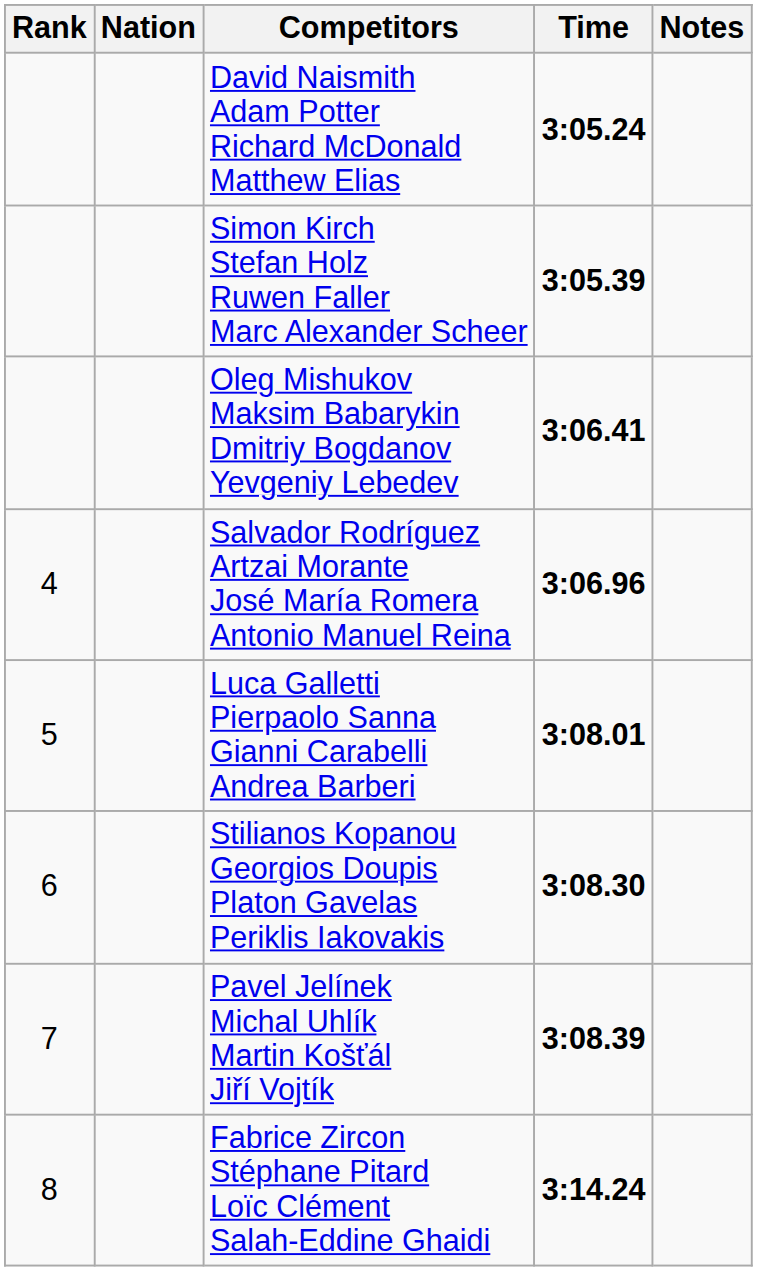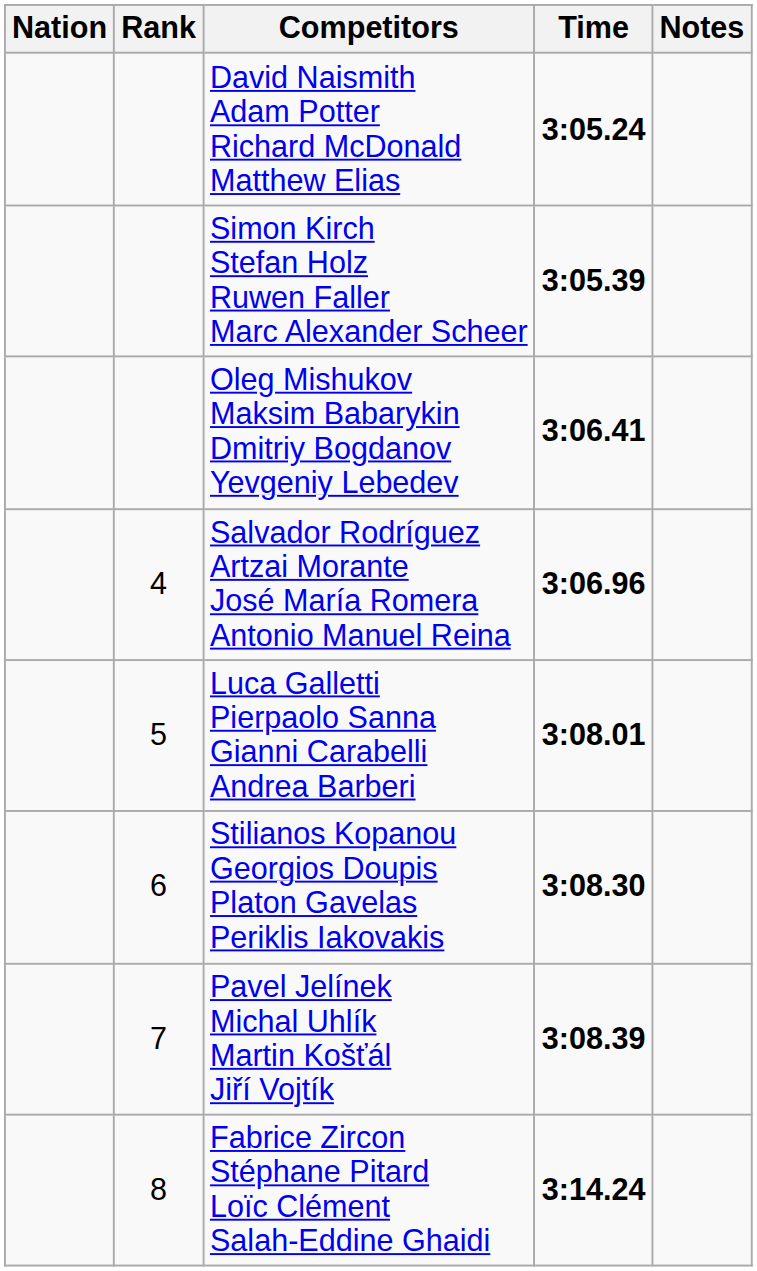 <table class="wikitable sortable" style="text-align:center">
 <tr>
+<th>Nation</th>
 <th>Rank</th>
-<th>Nation</th>
 <th>Competitors</th>
 <th>Time</th>
 <th>Notes</th>
 </tr>
 <tr>
+<td align=left></td>
 <td></td>
-<td align=left></td>
 <td align=left><a href='#'>David Naismith</a><br><a href='#'>Adam Potter</a><br><a href='#'>Richard McDonald</a><br><a href='#'>Matthew Elias</a></td>
 <td><strong>3:05.24</strong></td>
 <td></td>
 </tr>
 <tr>
+<td align=left></td>
 <td></td>
-<td align=left></td>
 <td align=left><a href='#'>Simon Kirch</a><br><a href='#'>Stefan Holz</a><br><a href='#'>Ruwen Faller</a><br><a href='#'>Marc Alexander Scheer</a></td>
 <td><strong>3:05.39</strong></td>
 <td></td>
 </tr>
 <tr>
+<td align=left></td>
 <td></td>
-<td align=left></td>
 <td align=left><a href='#'>Oleg Mishukov</a><br><a href='#'>Maksim Babarykin</a><br><a href='#'>Dmitriy Bogdanov</a><br><a href='#'>Yevgeniy Lebedev</a></td>
 <td><strong>3:06.41</strong></td>
 <td></td>
 </tr>
 <tr>
+<td align=left></td>
 <td>4</td>
-<td align=left></td>
 <td align=left><a href='#'>Salvador Rodríguez</a><br><a href='#'>Artzai Morante</a><br><a href='#'>José María Romera</a><br><a href='#'>Antonio Manuel Reina</a></td>
 <td><strong>3:06.96</strong></td>
 <td></td>
 </tr>
 <tr>
+<td align=left></td>
 <td>5</td>
-<td align=left></td>
 <td align=left><a href='#'>Luca Galletti</a><br><a href='#'>Pierpaolo Sanna</a><br><a href='#'>Gianni Carabelli</a><br><a href='#'>Andrea Barberi</a></td>
 <td><strong>3:08.01</strong></td>
 <td></td>
 </tr>
 <tr>
+<td align=left></td>
 <td>6</td>
-<td align=left></td>
 <td align=left><a href='#'>Stilianos Kopanou</a><br><a href='#'>Georgios Doupis</a><br><a href='#'>Platon Gavelas</a><br><a href='#'>Periklis Iakovakis</a></td>
 <td><strong>3:08.30</strong></td>
 <td></td>
 </tr>
 <tr>
+<td align=left></td>
 <td>7</td>
-<td align=left></td>
 <td align=left><a href='#'>Pavel Jelínek</a><br><a href='#'>Michal Uhlík</a><br><a href='#'>Martin Košťál</a><br><a href='#'>Jiří Vojtík</a></td>
 <td><strong>3:08.39</strong></td>
 <td></td>
 </tr>
 <tr>
+<td align=left></td>
 <td>8</td>
-<td align=left></td>
 <td align=left><a href='#'>Fabrice Zircon</a><br><a href='#'>Stéphane Pitard</a><br><a href='#'>Loïc Clément</a><br><a href='#'>Salah-Eddine Ghaidi</a></td>
 <td><strong>3:14.24</strong></td>
 <td></td>
 </tr>
 </table>
